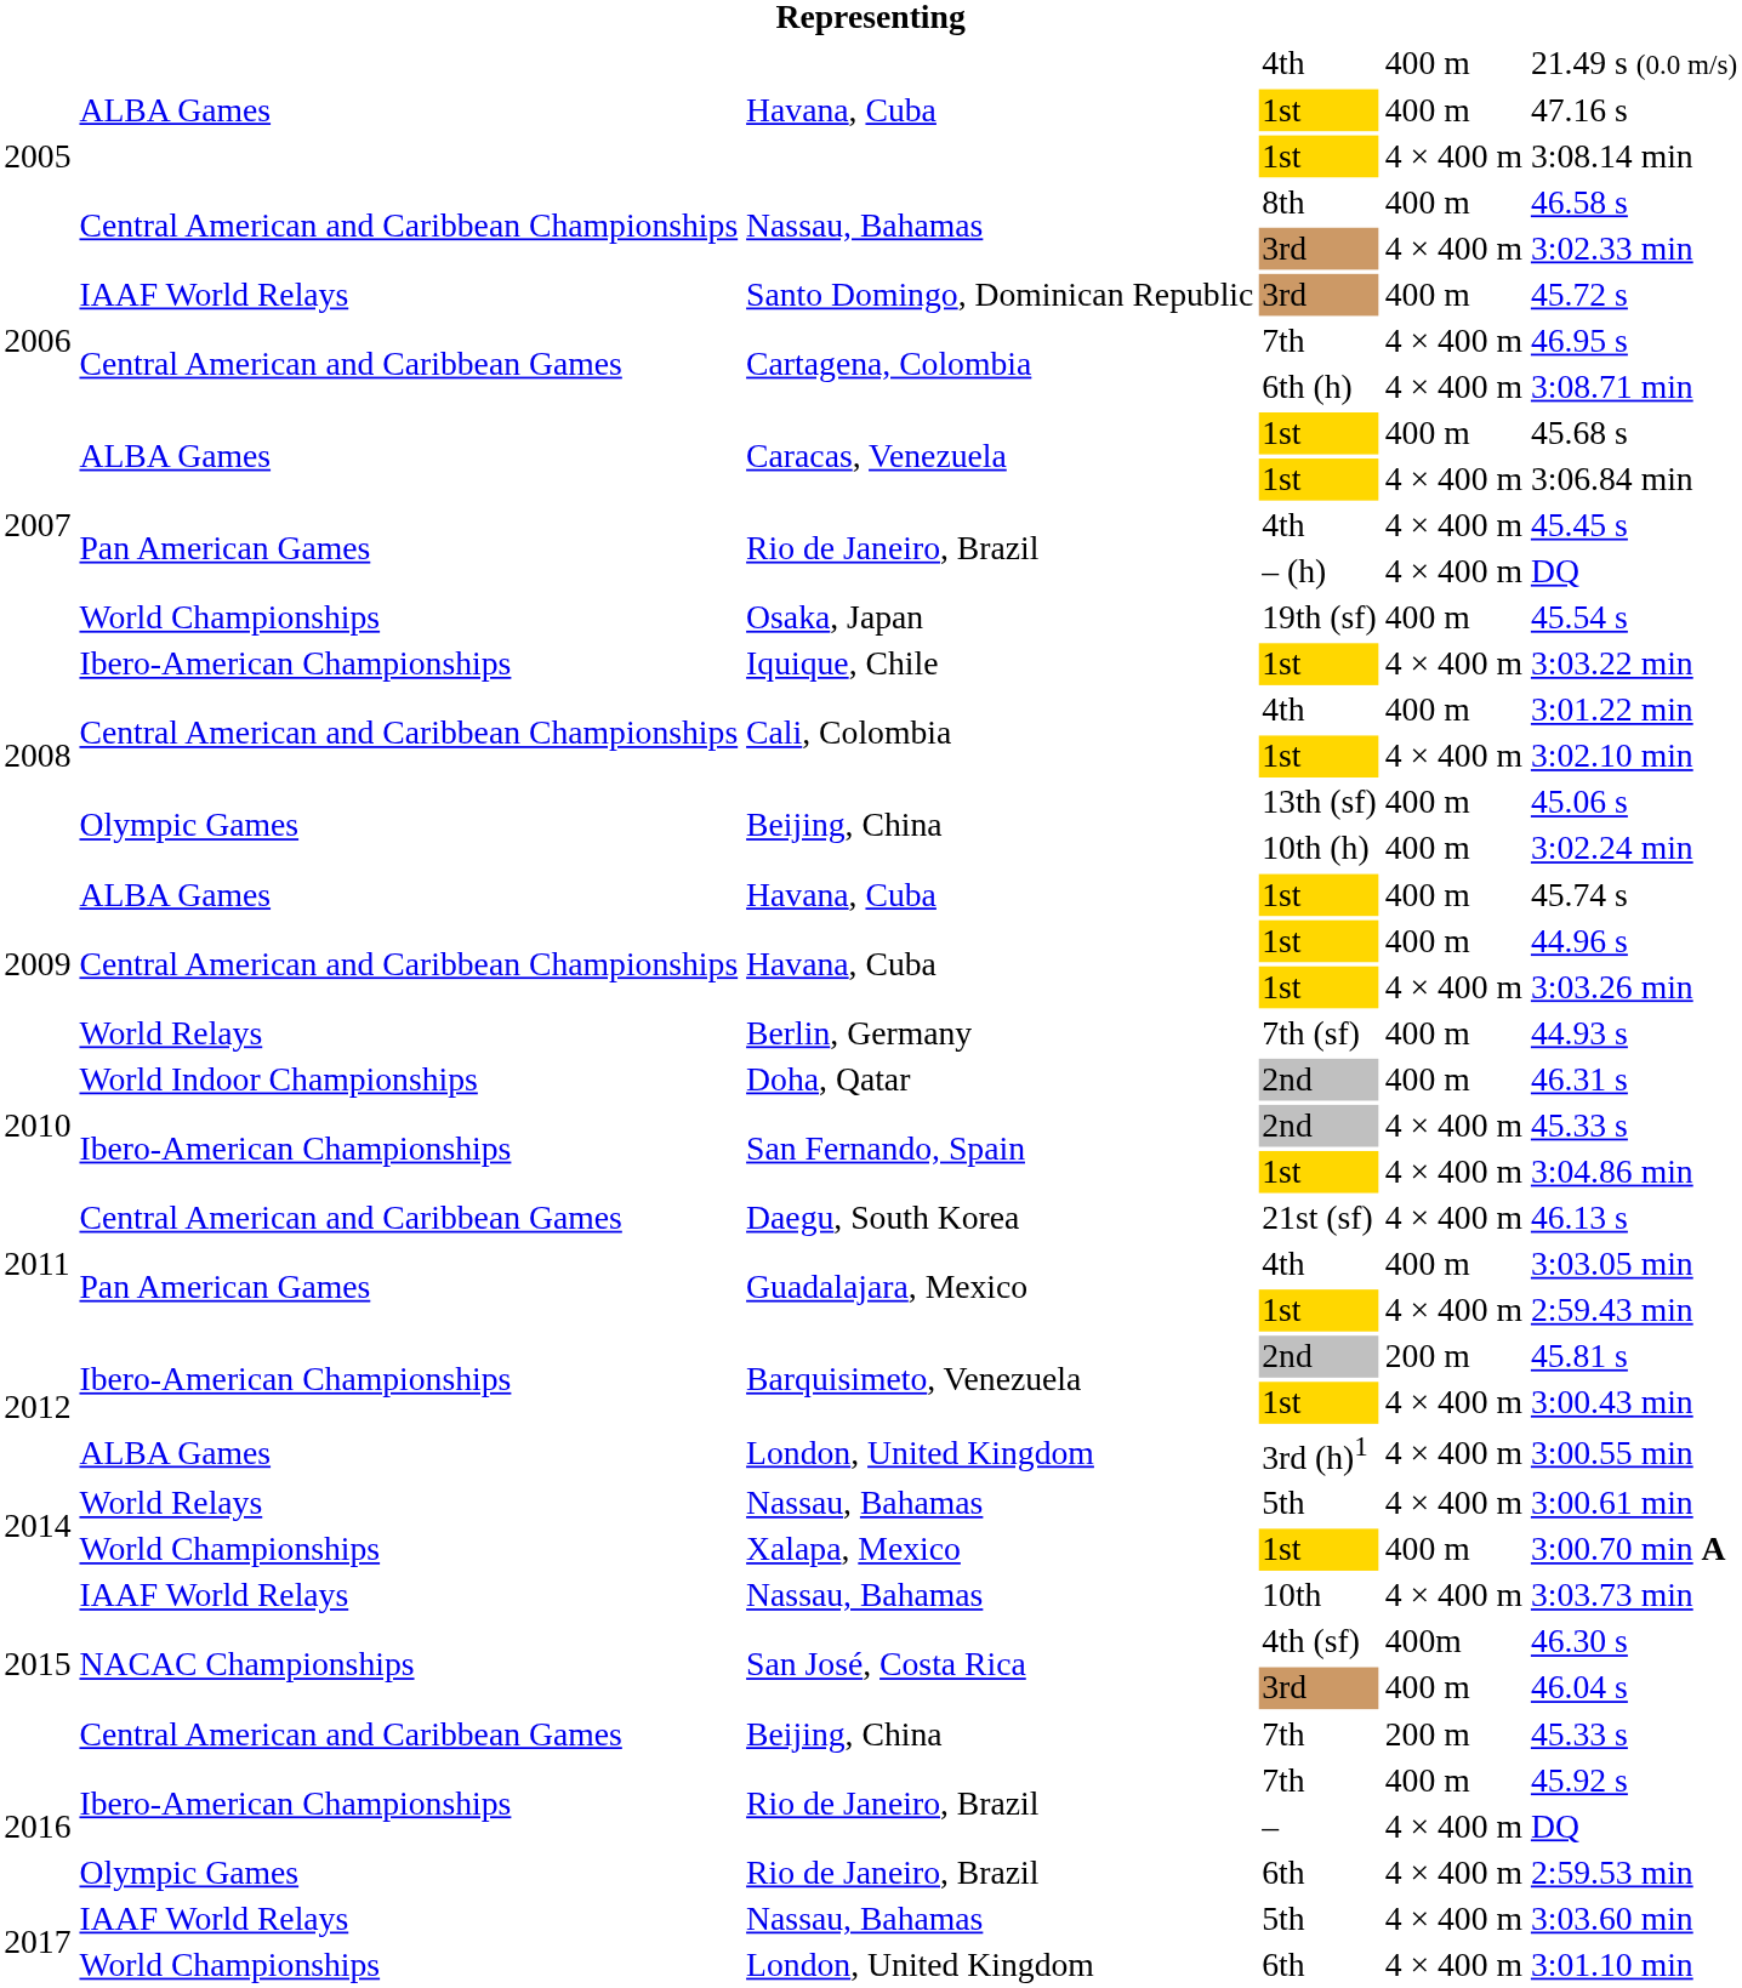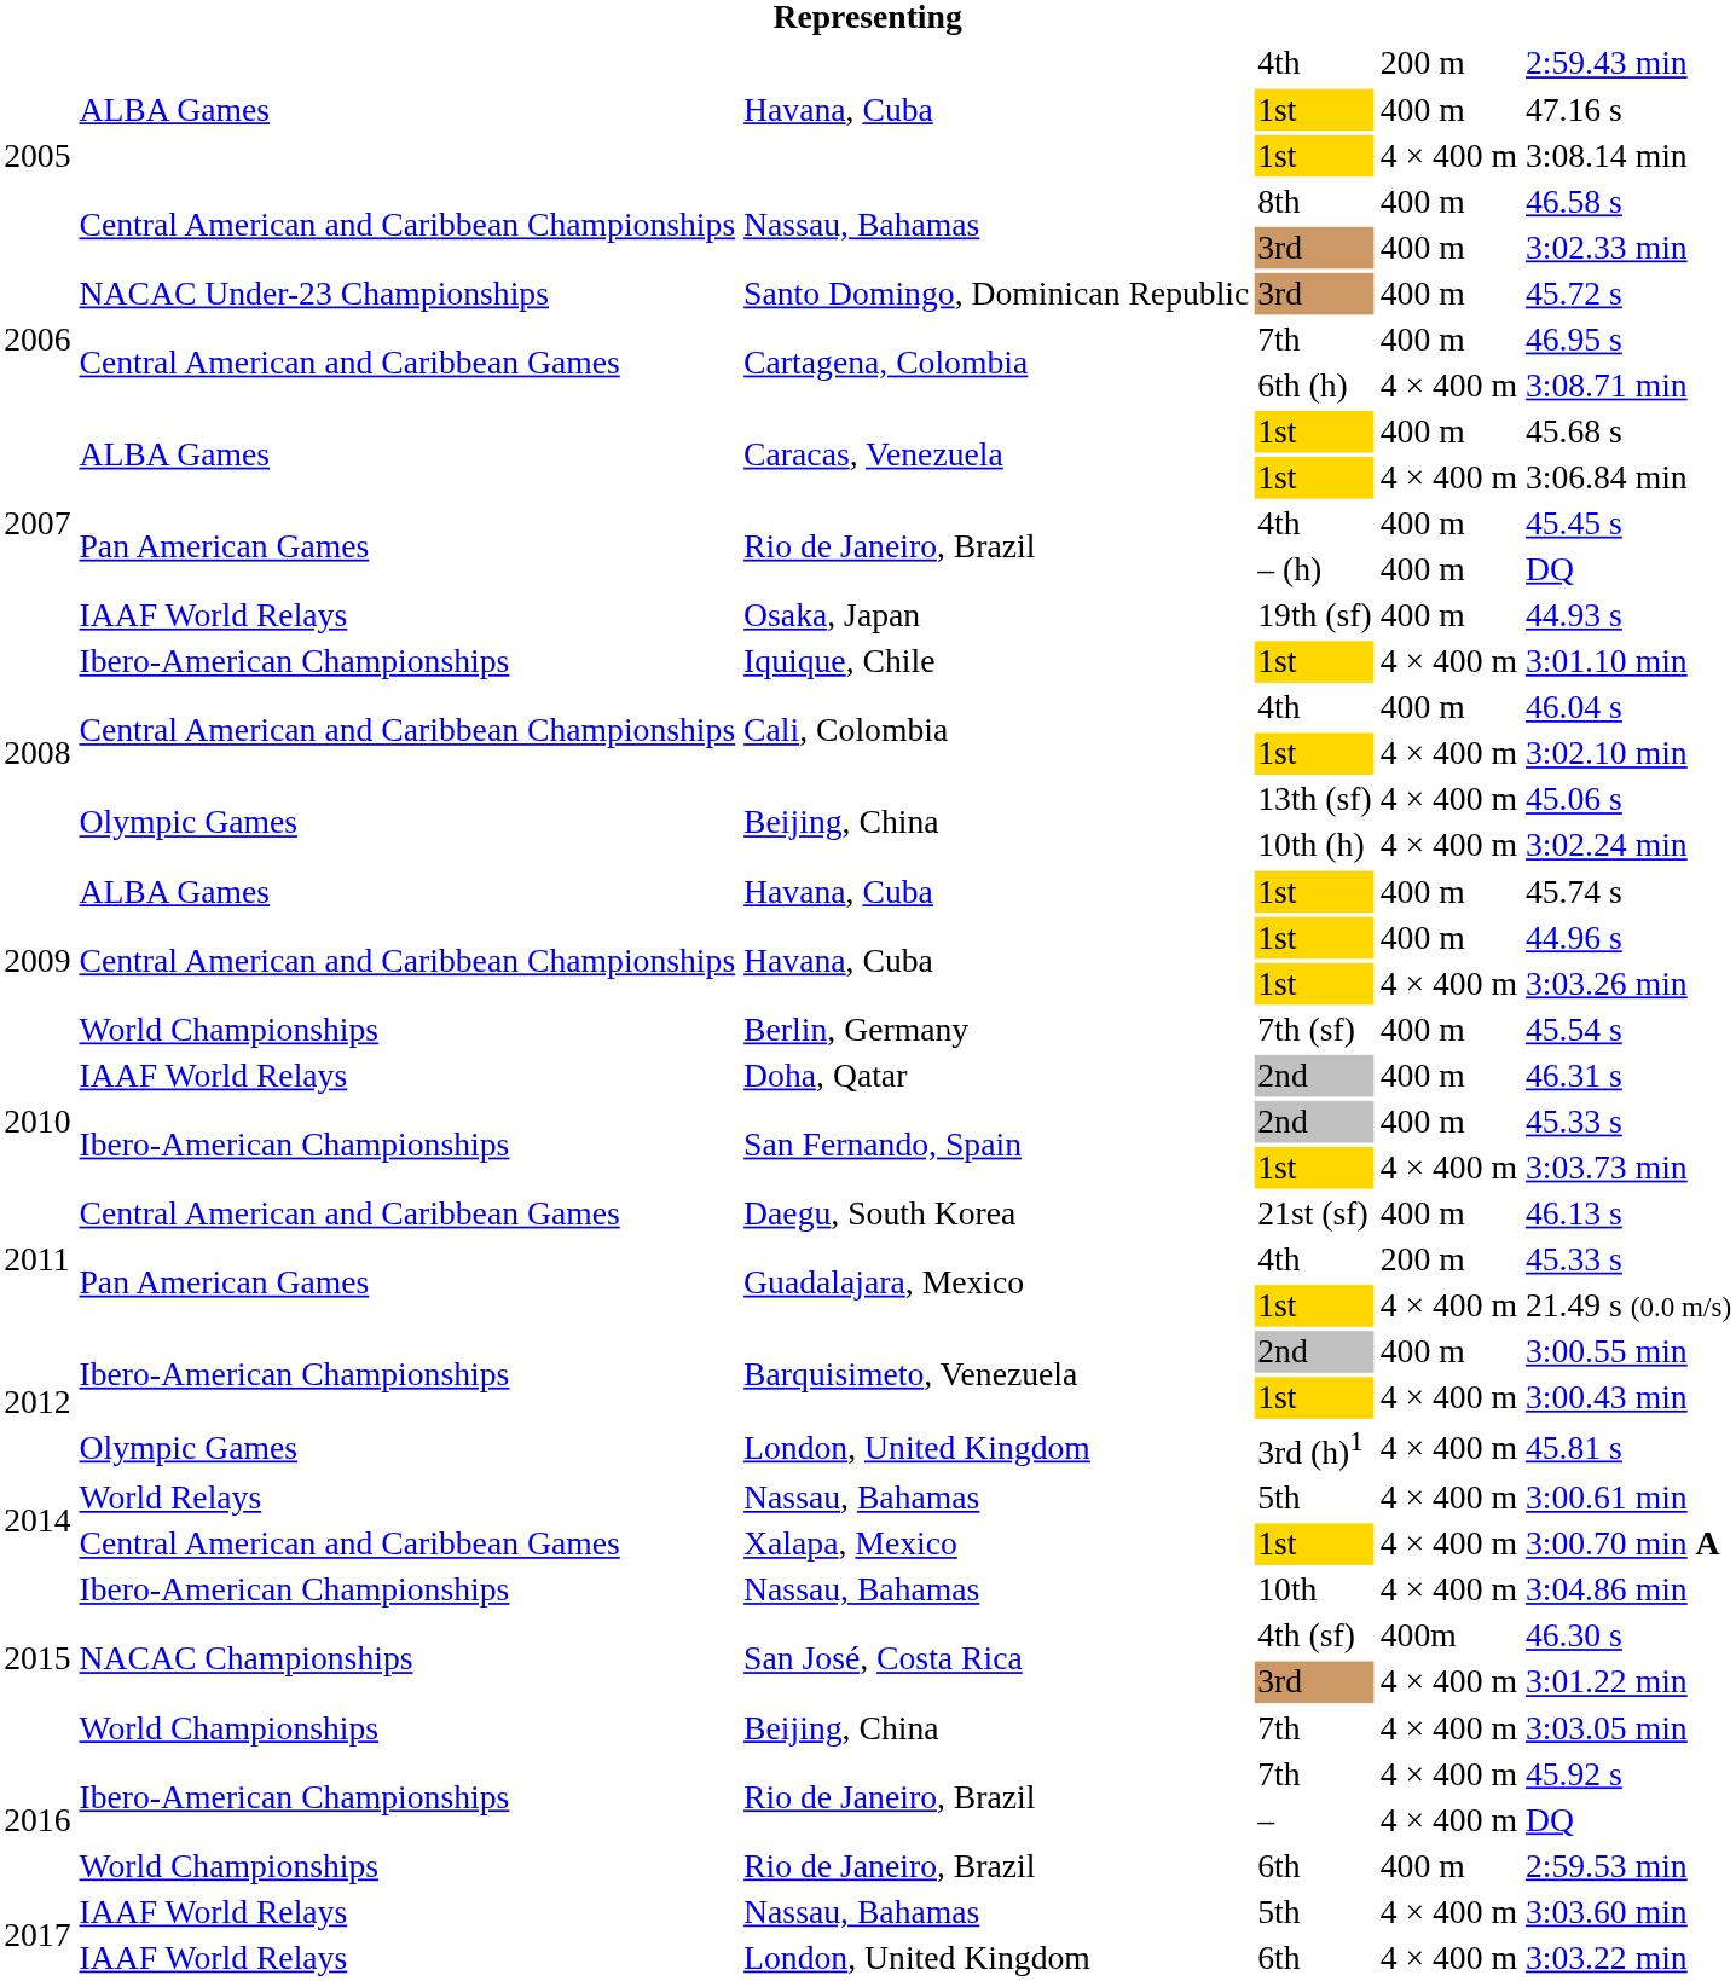 <table>
 <tr>
 <th colspan="6">Representing </th>
 </tr>
 <tr>
 <td rowspan=5>2005</td>
 <td rowspan=3><a href='#'>ALBA Games</a></td>
 <td rowspan=3><a href='#'>Havana</a>, <a href='#'>Cuba</a></td>
 <td>4th</td>
-<td>400 m</td>
-<td>21.49 s <small>(0.0 m/s)</small></td>
+<td>200 m</td>
+<td><a href='#'>2:59.43 min</a></td>
 </tr>
 <tr>
 <td bgcolor=gold>1st</td>
 <td>400 m</td>
 <td>47.16 s</td>
 </tr>
 <tr>
 <td bgcolor=gold>1st</td>
 <td>4 × 400 m</td>
 <td>3:08.14 min</td>
 </tr>
 <tr>
 <td rowspan=2><a href='#'>Central American and Caribbean Championships</a></td>
 <td rowspan=2><a href='#'>Nassau, Bahamas</a></td>
 <td>8th</td>
 <td>400 m</td>
 <td><a href='#'>46.58 s</a></td>
 </tr>
 <tr>
 <td bgcolor=cc9966>3rd</td>
-<td>4 × 400 m</td>
+<td>400 m</td>
 <td><a href='#'>3:02.33 min</a></td>
 </tr>
 <tr>
 <td rowspan=3>2006</td>
-<td><a href='#'>IAAF World Relays</a></td>
+<td><a href='#'>NACAC Under-23 Championships</a></td>
 <td><a href='#'>Santo Domingo</a>, Dominican Republic</td>
 <td bgcolor=cc9966>3rd</td>
 <td>400 m</td>
 <td><a href='#'>45.72 s</a></td>
 </tr>
 <tr>
 <td rowspan=2><a href='#'>Central American and Caribbean Games</a></td>
 <td rowspan=2><a href='#'>Cartagena, Colombia</a></td>
 <td>7th</td>
-<td>4 × 400 m</td>
+<td>400 m</td>
 <td><a href='#'>46.95 s</a></td>
 </tr>
 <tr>
 <td>6th (h)</td>
 <td>4 × 400 m</td>
 <td><a href='#'>3:08.71 min</a></td>
 </tr>
 <tr>
 <td rowspan=5>2007</td>
 <td rowspan=2><a href='#'>ALBA Games</a></td>
 <td rowspan=2><a href='#'>Caracas</a>, <a href='#'>Venezuela</a></td>
 <td bgcolor=gold>1st</td>
 <td>400 m</td>
 <td>45.68 s</td>
 </tr>
 <tr>
 <td bgcolor=gold>1st</td>
 <td>4 × 400 m</td>
 <td>3:06.84 min</td>
 </tr>
 <tr>
 <td rowspan=2><a href='#'>Pan American Games</a></td>
 <td rowspan=2><a href='#'>Rio de Janeiro</a>, Brazil</td>
 <td>4th</td>
-<td>4 × 400 m</td>
+<td>400 m</td>
 <td><a href='#'>45.45 s</a></td>
 </tr>
 <tr>
 <td>–  (h)</td>
-<td>4 × 400 m</td>
+<td>400 m</td>
 <td><a href='#'>DQ</a></td>
 </tr>
 <tr>
-<td><a href='#'>World Championships</a></td>
+<td><a href='#'>IAAF World Relays</a></td>
 <td><a href='#'>Osaka</a>, Japan</td>
 <td>19th (sf)</td>
 <td>400 m</td>
-<td><a href='#'>45.54 s</a></td>
+<td><a href='#'>44.93 s</a></td>
 </tr>
 <tr>
 <td rowspan=5>2008</td>
 <td><a href='#'>Ibero-American Championships</a></td>
 <td><a href='#'>Iquique</a>, Chile</td>
 <td bgcolor=gold>1st</td>
 <td>4 × 400 m</td>
-<td><a href='#'>3:03.22 min</a></td>
+<td><a href='#'>3:01.10 min</a></td>
 </tr>
 <tr>
 <td rowspan=2><a href='#'>Central American and Caribbean Championships</a></td>
 <td rowspan=2><a href='#'>Cali</a>, Colombia</td>
 <td>4th</td>
 <td>400 m</td>
-<td><a href='#'>3:01.22 min</a></td>
+<td><a href='#'>46.04 s</a></td>
 </tr>
 <tr>
 <td bgcolor="gold">1st</td>
 <td>4 × 400 m</td>
 <td><a href='#'>3:02.10 min</a></td>
 </tr>
 <tr>
 <td rowspan=2><a href='#'>Olympic Games</a></td>
 <td rowspan=2><a href='#'>Beijing</a>, China</td>
 <td>13th (sf)</td>
-<td>400 m</td>
+<td>4 × 400 m</td>
 <td><a href='#'>45.06 s</a></td>
 </tr>
 <tr>
 <td>10th (h)</td>
-<td>400 m</td>
+<td>4 × 400 m</td>
 <td><a href='#'>3:02.24 min</a></td>
 </tr>
 <tr>
 <td rowspan=4>2009</td>
 <td><a href='#'>ALBA Games</a></td>
 <td><a href='#'>Havana</a>, <a href='#'>Cuba</a></td>
 <td bgcolor=gold>1st</td>
 <td>400 m</td>
 <td>45.74 s</td>
 </tr>
 <tr>
 <td rowspan=2><a href='#'>Central American and Caribbean Championships</a></td>
 <td rowspan=2><a href='#'>Havana</a>, Cuba</td>
 <td bgcolor="gold">1st</td>
 <td>400 m</td>
 <td><a href='#'>44.96 s</a></td>
 </tr>
 <tr>
 <td bgcolor="gold">1st</td>
 <td>4 × 400 m</td>
 <td><a href='#'>3:03.26 min</a></td>
 </tr>
 <tr>
-<td><a href='#'>World Relays</a></td>
+<td><a href='#'>World Championships</a></td>
 <td><a href='#'>Berlin</a>, Germany</td>
 <td>7th (sf)</td>
 <td>400 m</td>
-<td><a href='#'>44.93 s</a></td>
+<td><a href='#'>45.54 s</a></td>
 </tr>
 <tr>
 <td rowspan=3>2010</td>
-<td><a href='#'>World Indoor Championships</a></td>
+<td><a href='#'>IAAF World Relays</a></td>
 <td><a href='#'>Doha</a>, Qatar</td>
 <td bgcolor="silver">2nd</td>
 <td>400 m</td>
 <td><a href='#'>46.31 s</a></td>
 </tr>
 <tr>
 <td rowspan=2><a href='#'>Ibero-American Championships</a></td>
 <td rowspan=2><a href='#'>San Fernando, Spain</a></td>
 <td bgcolor="silver">2nd</td>
-<td>4 × 400 m</td>
+<td>400 m</td>
 <td><a href='#'>45.33 s</a></td>
 </tr>
 <tr>
 <td bgcolor="gold">1st</td>
 <td>4 × 400 m</td>
-<td><a href='#'>3:04.86 min</a></td>
+<td><a href='#'>3:03.73 min</a></td>
 </tr>
 <tr>
 <td rowspan=3>2011</td>
 <td><a href='#'>Central American and Caribbean Games</a></td>
 <td><a href='#'>Daegu</a>, South Korea</td>
 <td>21st (sf)</td>
-<td>4 × 400 m</td>
+<td>400 m</td>
 <td><a href='#'>46.13 s</a></td>
 </tr>
 <tr>
 <td rowspan=2><a href='#'>Pan American Games</a></td>
 <td rowspan=2><a href='#'>Guadalajara</a>, Mexico</td>
 <td>4th</td>
-<td>400 m</td>
-<td><a href='#'>3:03.05 min</a></td>
+<td>200 m</td>
+<td><a href='#'>45.33 s</a></td>
 </tr>
 <tr>
 <td bgcolor="gold">1st</td>
 <td>4 × 400 m</td>
-<td><a href='#'>2:59.43 min</a></td>
+<td>21.49 s <small>(0.0 m/s)</small></td>
 </tr>
 <tr>
 <td rowspan=3>2012</td>
 <td rowspan=2><a href='#'>Ibero-American Championships</a></td>
 <td rowspan=2><a href='#'>Barquisimeto</a>, Venezuela</td>
 <td bgcolor="silver">2nd</td>
-<td>200 m</td>
-<td><a href='#'>45.81 s</a></td>
+<td>400 m</td>
+<td><a href='#'>3:00.55 min</a></td>
 </tr>
 <tr>
 <td bgcolor="gold">1st</td>
 <td>4 × 400 m</td>
 <td><a href='#'>3:00.43 min</a></td>
 </tr>
 <tr>
-<td><a href='#'>ALBA Games</a></td>
+<td><a href='#'>Olympic Games</a></td>
 <td><a href='#'>London</a>, <a href='#'>United Kingdom</a></td>
 <td>3rd (h)<sup>1</sup></td>
 <td>4 × 400 m</td>
-<td><a href='#'>3:00.55 min</a></td>
+<td><a href='#'>45.81 s</a></td>
 </tr>
 <tr>
 <td rowspan=2>2014</td>
 <td><a href='#'>World Relays</a></td>
 <td><a href='#'>Nassau</a>, <a href='#'>Bahamas</a></td>
 <td>5th</td>
 <td>4 × 400 m</td>
 <td><a href='#'>3:00.61 min</a></td>
 </tr>
 <tr>
-<td><a href='#'>World Championships</a></td>
+<td><a href='#'>Central American and Caribbean Games</a></td>
 <td><a href='#'>Xalapa</a>, <a href='#'>Mexico</a></td>
 <td bgcolor=gold>1st</td>
-<td>400 m</td>
+<td>4 × 400 m</td>
 <td><a href='#'>3:00.70 min</a> <strong>A</strong></td>
 </tr>
 <tr>
 <td rowspan=4>2015</td>
-<td><a href='#'>IAAF World Relays</a></td>
+<td><a href='#'>Ibero-American Championships</a></td>
 <td><a href='#'>Nassau, Bahamas</a></td>
 <td>10th</td>
 <td>4 × 400 m</td>
-<td><a href='#'>3:03.73 min</a></td>
+<td><a href='#'>3:04.86 min</a></td>
 </tr>
 <tr>
 <td rowspan=2><a href='#'>NACAC Championships</a></td>
 <td rowspan=2><a href='#'>San José</a>, <a href='#'>Costa Rica</a></td>
 <td>4th (sf)</td>
 <td>400m</td>
 <td><a href='#'>46.30 s</a></td>
 </tr>
 <tr>
 <td bgcolor="cc9966">3rd</td>
-<td>400 m</td>
-<td><a href='#'>46.04 s</a></td>
+<td>4 × 400 m</td>
+<td><a href='#'>3:01.22 min</a></td>
 </tr>
 <tr>
-<td><a href='#'>Central American and Caribbean Games</a></td>
+<td><a href='#'>World Championships</a></td>
 <td><a href='#'>Beijing</a>, China</td>
 <td>7th</td>
-<td>200 m</td>
-<td><a href='#'>45.33 s</a></td>
+<td>4 × 400 m</td>
+<td><a href='#'>3:03.05 min</a></td>
 </tr>
 <tr>
 <td rowspan=3>2016</td>
 <td rowspan=2><a href='#'>Ibero-American Championships</a></td>
 <td rowspan=2><a href='#'>Rio de Janeiro</a>, Brazil</td>
 <td>7th</td>
-<td>400 m</td>
+<td>4 × 400 m</td>
 <td><a href='#'>45.92 s</a></td>
 </tr>
 <tr>
 <td>–</td>
 <td>4 × 400 m</td>
 <td><a href='#'>DQ</a></td>
 </tr>
 <tr>
-<td><a href='#'>Olympic Games</a></td>
+<td><a href='#'>World Championships</a></td>
 <td><a href='#'>Rio de Janeiro</a>, Brazil</td>
 <td>6th</td>
-<td>4 × 400 m</td>
+<td>400 m</td>
 <td><a href='#'>2:59.53 min</a></td>
 </tr>
 <tr>
 <td rowspan=2>2017</td>
 <td><a href='#'>IAAF World Relays</a></td>
 <td><a href='#'>Nassau, Bahamas</a></td>
 <td>5th</td>
 <td>4 × 400 m</td>
 <td><a href='#'>3:03.60 min</a></td>
 </tr>
 <tr>
-<td><a href='#'>World Championships</a></td>
+<td><a href='#'>IAAF World Relays</a></td>
 <td><a href='#'>London</a>, United Kingdom</td>
 <td>6th</td>
 <td>4 × 400 m</td>
-<td><a href='#'>3:01.10 min</a></td>
+<td><a href='#'>3:03.22 min</a></td>
 </tr>
 </table>
